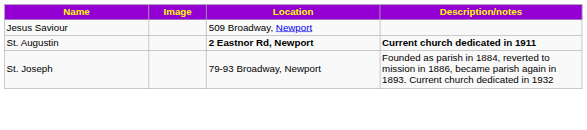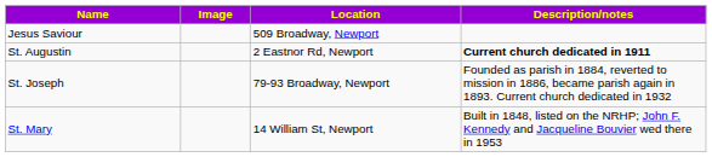 <table class="wikitable sortable" style="width:75%">
 <tr>
 <th style="background:darkviolet; color:yellow;" width="25%"><strong>Name</strong></th>
 <th style="background:darkviolet; color:yellow;" width="10%"><strong>Image</strong></th>
 <th style="background:darkviolet; color:yellow;" width="30%"><strong>Location</strong></th>
 <th style="background:darkviolet; color:yellow;" width="35%"><strong>Description/notes</strong></th>
 </tr>
 <tr>
 <td>Jesus Saviour</td>
 <td></td>
 <td>509 Broadway, <a href='#'>Newport</a></td>
 <td></td>
 </tr>
 <tr>
 <td>St. Augustin</td>
 <td></td>
-<td><strong>2 Eastnor Rd, Newport</strong></td>
+<td>2 Eastnor Rd, Newport</td>
 <td><strong>Current church dedicated in 1911</strong></td>
 </tr>
 <tr>
 <td>St. Joseph</td>
 <td></td>
 <td>79-93 Broadway, Newport</td>
 <td>Founded as parish in 1884, reverted to mission in 1886, became parish again in 1893.  Current church dedicated in 1932</td>
 </tr>
+<tr>
+<td><a href='#'>St. Mary</a></td>
+<td></td>
+<td>14 William St, Newport</td>
+<td>Built in 1848, listed on the NRHP; <a href='#'>John F. Kennedy</a> and <a href='#'>Jacqueline Bouvier</a> wed there in 1953</td>
+</tr>
 </table>
